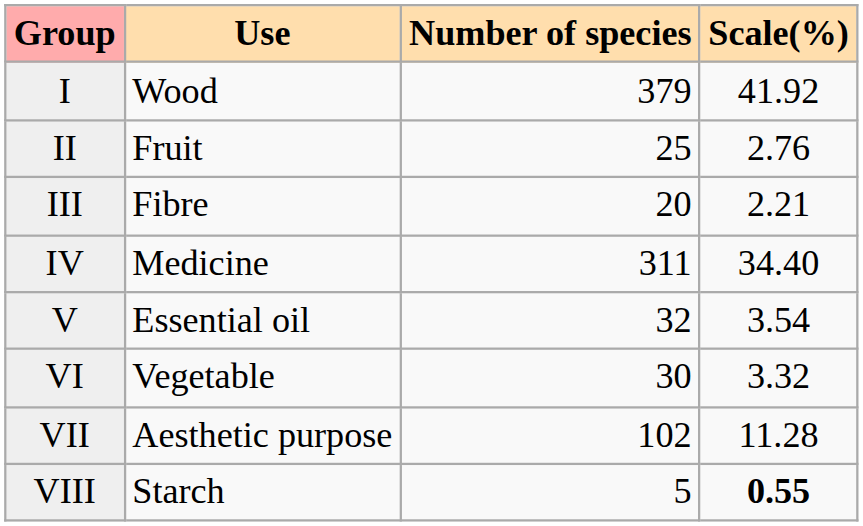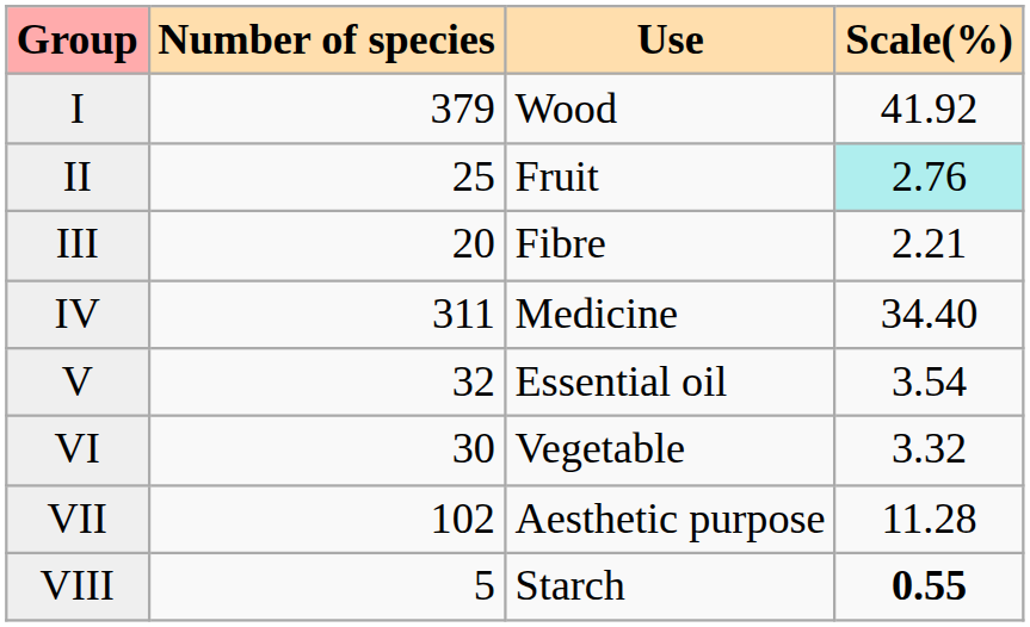 <table class="wikitable" style="margin:2em auto;">
 <tr>
 <th style="background:#ffabac;">Group</th>
+<th style="background:#ffdead;">Number of species</th>
 <th style="background:#ffdead;">Use</th>
-<th style="background:#ffdead;">Number of species</th>
 <th style="background:#ffdead;">Scale(%)</th>
 </tr>
 <tr>
 <td rowspan="1" style="background:#efefef;"  align="center">I</td>
+<td align="right">379</td>
 <td align="left">Wood</td>
-<td align="right">379</td>
 <td align="center">41.92</td>
 </tr>
 <tr>
 <td rowspan="1" style="background:#efefef;"  align="center">II</td>
+<td align="right">25</td>
 <td align="left">Fruit</td>
-<td align="right">25</td>
-<td align="center">2.76</td>
+<td align="center" style="background: paleturquoise;">2.76</td>
 </tr>
 <tr>
 <td rowspan="1" style="background:#efefef;"  align="center">III</td>
+<td align="right">20</td>
 <td align="left">Fibre</td>
-<td align="right">20</td>
 <td align="center">2.21</td>
 </tr>
 <tr>
 <td rowspan="1" style="background:#efefef;"  align="center">IV</td>
+<td align="right">311</td>
 <td align="left">Medicine</td>
-<td align="right">311</td>
 <td align="center">34.40</td>
 </tr>
 <tr>
 <td rowspan="1" style="background:#efefef;"  align="center">V</td>
+<td align="right">32</td>
 <td align="left">Essential oil</td>
-<td align="right">32</td>
 <td align="center">3.54</td>
 </tr>
 <tr>
 <td rowspan="1" style="background:#efefef;"  align="center">VI</td>
+<td align="right">30</td>
 <td align="left">Vegetable</td>
-<td align="right">30</td>
 <td align="center">3.32</td>
 </tr>
 <tr>
 <td rowspan="1" style="background:#efefef;"  align="center">VII</td>
+<td align="right">102</td>
 <td align="left">Aesthetic purpose</td>
-<td align="right">102</td>
 <td align="center">11.28</td>
 </tr>
 <tr>
 <td rowspan="1" style="background:#efefef;"  align="center">VIII</td>
+<td align="right">5</td>
 <td align="left">Starch</td>
-<td align="right">5</td>
 <td align="center"><strong>0.55</strong></td>
 </tr>
 </table>
